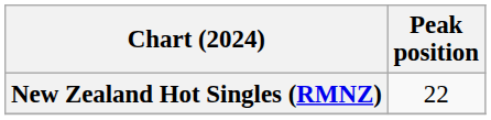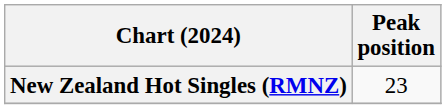 <table class="wikitable sortable plainrowheaders" style="text-align:center">
 <tr>
 <th scope="col">Chart (2024)</th>
 <th scope="col">Peak<br>position</th>
 </tr>
 <tr>
 <th scope="row">New Zealand Hot Singles (<a href='#'>RMNZ</a>)</th>
-<td>22</td>
+<td>23</td>
 </tr>
 <tr>
 </tr>
 </table>
